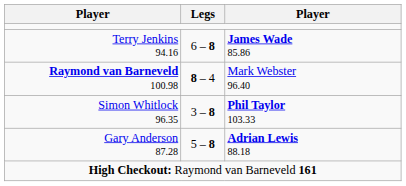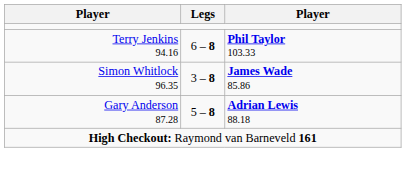 <table class=wikitable style="text-align:center">
 <tr>
 <th width=225>Player</th>
 <th width=50>Legs</th>
 <th width=225>Player</th>
 </tr>
 <tr align=center>
 <td colspan="3"></td>
 </tr>
 <tr align=left>
 <td align=right><a href='#'>Terry Jenkins</a>  <br> <small><span>94.16</span></small></td>
 <td align=center>6 – <strong>8</strong></td>
-<td> <strong><a href='#'>James Wade</a></strong> <br> <small><span>85.86</span></small></td>
-</tr>
-<tr align=left>
-<td align=right><strong><a href='#'>Raymond van Barneveld</a></strong>  <br> <small><span>100.98</span></small></td>
-<td align=center><strong>8</strong> – 4</td>
-<td> <a href='#'>Mark Webster</a> <br> <small><span>96.40</span></small></td>
+<td> <strong><a href='#'>Phil Taylor</a></strong> <br> <small><span>103.33</span></small></td>
 </tr>
 <tr align=left>
 <td align=right><a href='#'>Simon Whitlock</a>  <br> <small><span>96.35</span></small></td>
 <td align=center>3 – <strong>8</strong></td>
-<td> <strong><a href='#'>Phil Taylor</a></strong> <br> <small><span>103.33</span></small></td>
+<td> <strong><a href='#'>James Wade</a></strong> <br> <small><span>85.86</span></small></td>
 </tr>
 <tr align=left>
 <td align=right><a href='#'>Gary Anderson</a>  <br> <small><span>87.28</span></small></td>
 <td align=center>5 – <strong>8</strong></td>
 <td> <strong><a href='#'>Adrian Lewis</a></strong> <br> <small><span>88.18</span></small></td>
 </tr>
 <tr align=center>
 <td colspan="3"><strong>High Checkout:</strong> Raymond van Barneveld <strong>161</strong></td>
 </tr>
 </table>
